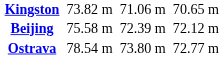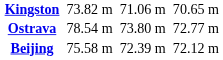 <table>
 <tr>
 <th scope="row"><a href='#'>Kingston</a></th>
 <td></td>
 <td>73.82 m</td>
 <td></td>
 <td>71.06 m</td>
 <td></td>
 <td>70.65 m</td>
 </tr>
 <tr>
+<th scope="row"><a href='#'>Ostrava</a></th>
+<td></td>
+<td>78.54 m</td>
+<td></td>
+<td>73.80 m</td>
+<td></td>
+<td>72.77 m</td>
+</tr>
+<tr>
 <th scope="row"><a href='#'>Beijing</a></th>
 <td></td>
 <td>75.58 m</td>
 <td></td>
 <td>72.39 m</td>
 <td></td>
 <td>72.12 m</td>
 </tr>
-<tr>
-<th scope="row"><a href='#'>Ostrava</a></th>
-<td></td>
-<td>78.54 m</td>
-<td></td>
-<td>73.80 m</td>
-<td></td>
-<td>72.77 m</td>
-</tr>
 </table>
